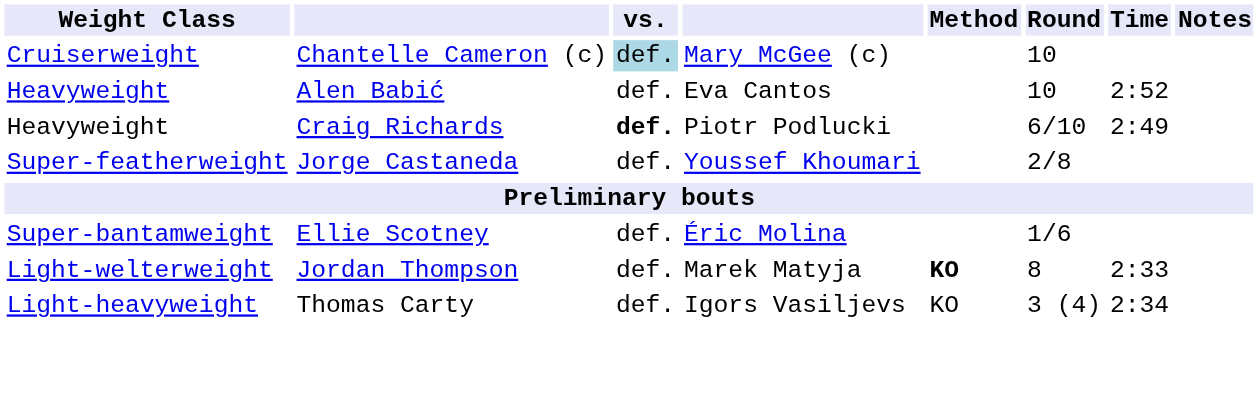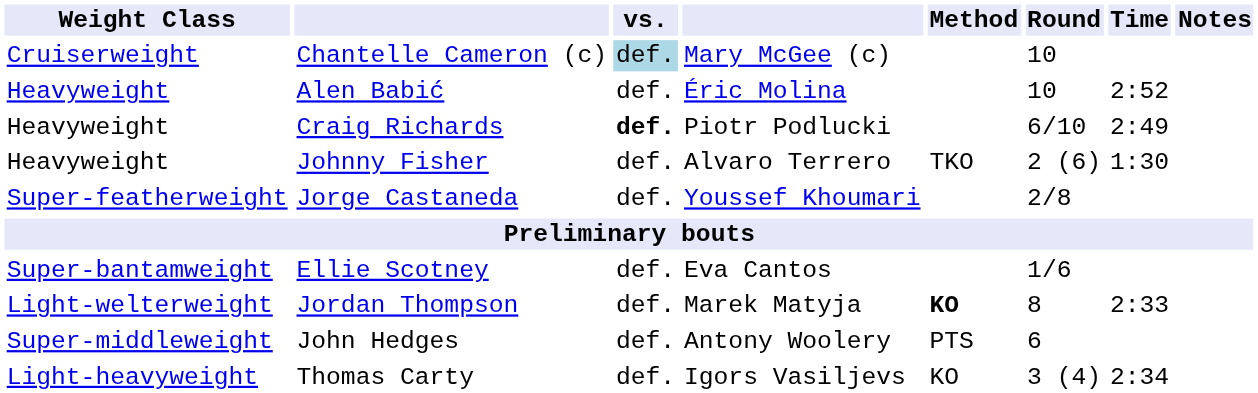 <table class="toccolours" style="font-size: 85%;">
 <tr>
 <th style="background:#e6e8fa; color:#000; text-align:center;">Weight Class</th>
 <th style="background:#e6e8fa; color:#000; text-align:center;"></th>
 <th style="background:#e6e8fa; color:#000; text-align:center;">vs.</th>
 <th style="background:#e6e8fa; color:#000; text-align:center;"></th>
 <th style="background:#e6e8fa; color:#000; text-align:center;">Method</th>
 <th style="background:#e6e8fa; color:#000; text-align:center;">Round</th>
 <th style="background:#e6e8fa; color:#000; text-align:center;">Time</th>
 <th style="background:#e6e8fa; color:#000; text-align:center;">Notes</th>
 </tr>
 <tr>
 <td><a href='#'>Cruiserweight</a></td>
 <td><a href='#'>Chantelle Cameron</a> (c)</td>
 <td style="background: lightblue;">def.</td>
 <td><a href='#'>Mary McGee</a> (c)</td>
 <td></td>
 <td>10</td>
 <td></td>
 <td></td>
 </tr>
 <tr>
 <td><a href='#'>Heavyweight</a></td>
 <td><a href='#'>Alen Babić</a></td>
 <td>def.</td>
-<td>Eva Cantos</td>
+<td><a href='#'>Éric Molina</a></td>
 <td></td>
 <td>10</td>
 <td>2:52</td>
 <td></td>
 </tr>
 <tr>
 <td>Heavyweight</td>
 <td><a href='#'>Craig Richards</a></td>
 <td><strong>def.</strong></td>
 <td>Piotr Podlucki</td>
 <td></td>
 <td>6/10</td>
 <td>2:49</td>
+<td></td>
+</tr>
+<tr>
+<td>Heavyweight</td>
+<td><a href='#'>Johnny Fisher</a></td>
+<td>def.</td>
+<td>Alvaro Terrero</td>
+<td>TKO</td>
+<td>2 (6)</td>
+<td>1:30</td>
 <td></td>
 </tr>
 <tr>
 <td><a href='#'>Super-featherweight</a></td>
 <td><a href='#'>Jorge Castaneda</a></td>
 <td>def.</td>
 <td><a href='#'>Youssef Khoumari</a></td>
 <td></td>
 <td>2/8</td>
 <td></td>
 <td></td>
 </tr>
 <tr>
 <th colspan="8" style="background-color: #e6e8fa;">Preliminary bouts</th>
 </tr>
 <tr>
 <td><a href='#'>Super-bantamweight</a></td>
 <td><a href='#'>Ellie Scotney</a></td>
 <td>def.</td>
-<td><a href='#'>Éric Molina</a></td>
+<td>Eva Cantos</td>
 <td></td>
 <td>1/6</td>
 <td></td>
 <td></td>
 </tr>
 <tr>
 <td><a href='#'>Light-welterweight</a></td>
 <td><a href='#'>Jordan Thompson</a></td>
 <td>def.</td>
 <td>Marek Matyja</td>
 <td><strong>KO</strong></td>
 <td>8</td>
 <td>2:33</td>
 <td></td>
 </tr>
 <tr>
+<td><a href='#'>Super-middleweight</a></td>
+<td>John Hedges</td>
+<td>def.</td>
+<td>Antony Woolery</td>
+<td>PTS</td>
+<td>6</td>
+<td></td>
+<td></td>
+</tr>
+<tr>
 <td><a href='#'>Light-heavyweight</a></td>
 <td>Thomas Carty</td>
 <td>def.</td>
 <td>Igors Vasiljevs</td>
 <td>KO</td>
 <td>3 (4)</td>
 <td>2:34</td>
 <td></td>
 </tr>
 </table>
